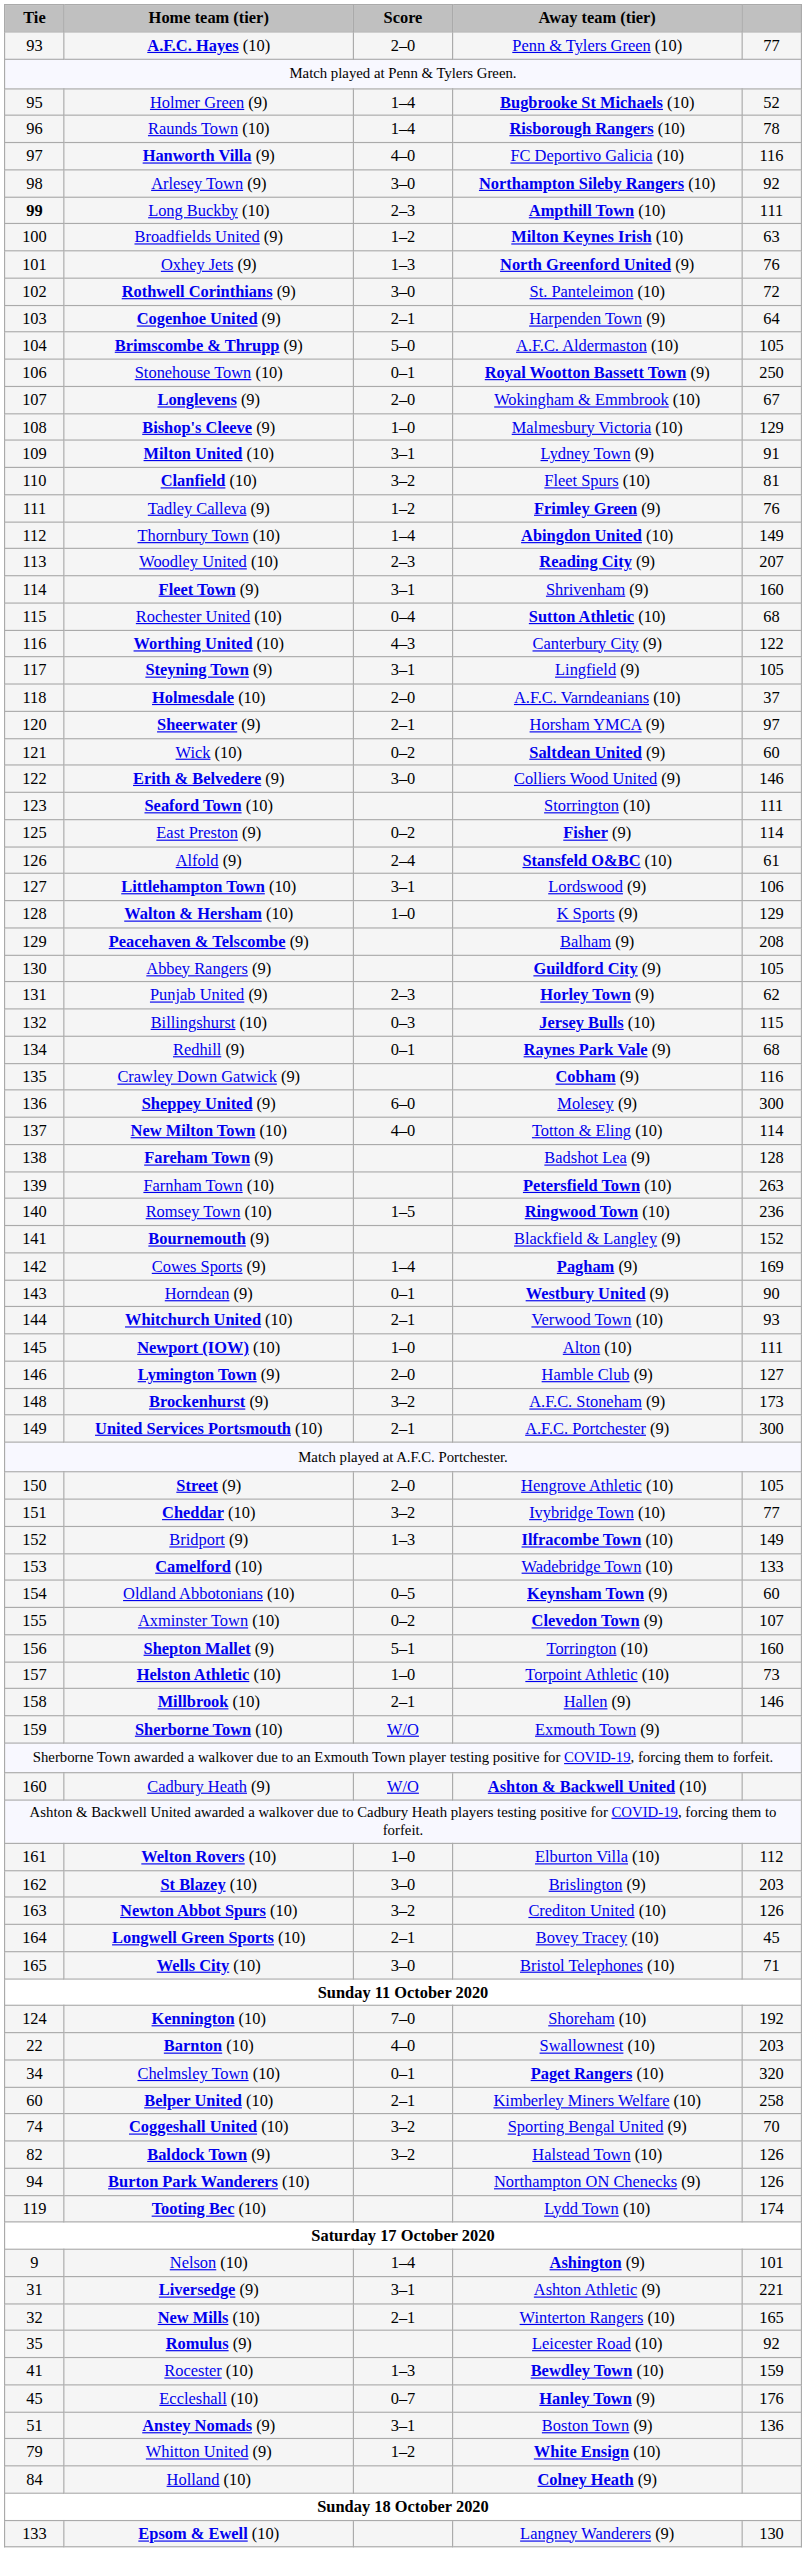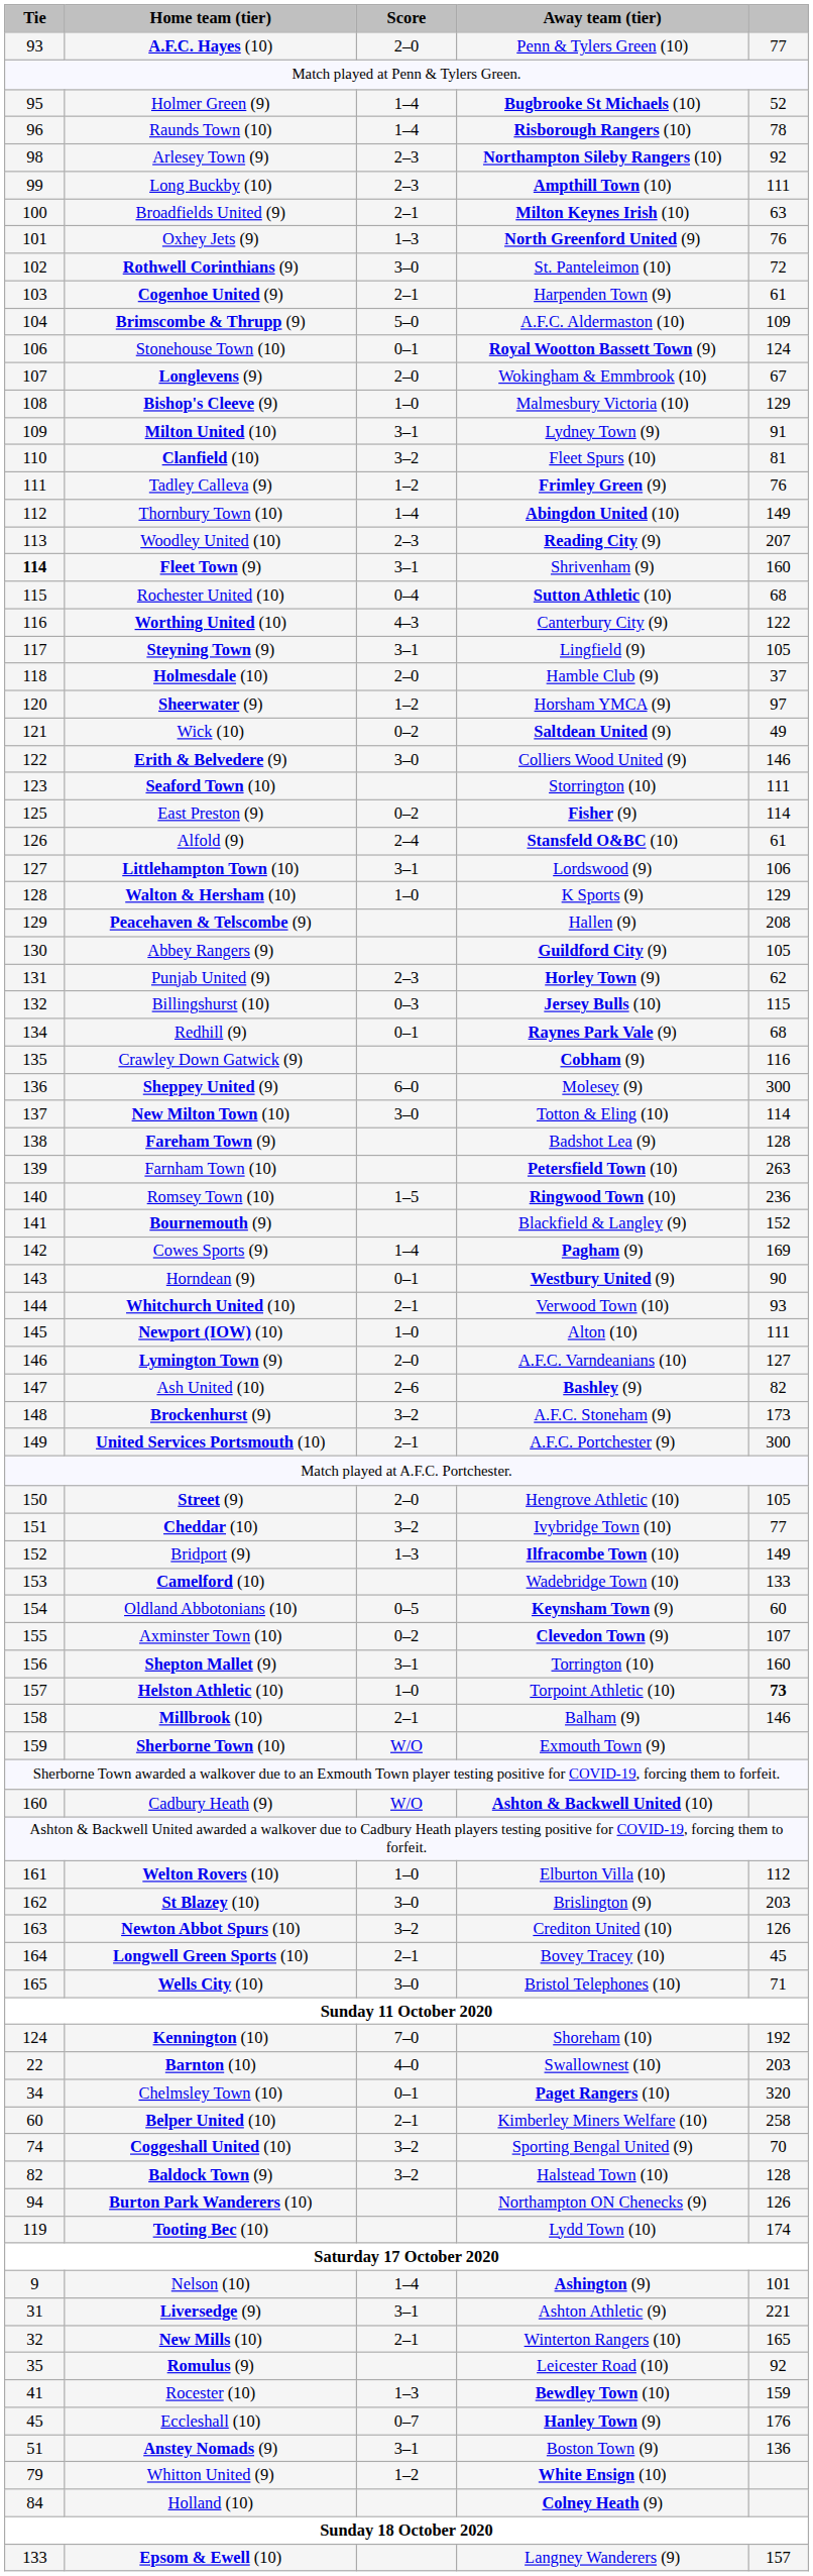 <table class="wikitable" style="width: 700px; background:WhiteSmoke; text-align:center; font-size:90%">
 <tr>
 <td scope="col" style="width:  7.50%; background:silver;"><strong>Tie</strong></td>
 <td scope="col" style="width: 36.25%; background:silver;"><strong>Home team (tier)</strong></td>
 <td scope="col" style="width: 12.50%; background:silver;"><strong>Score</strong></td>
 <td scope="col" style="width: 36.25%; background:silver;"><strong>Away team (tier)</strong></td>
 <td scope="col" style="width:  7.50%; background:silver;"><strong></strong></td>
 </tr>
 <tr>
 <td>93</td>
 <td><strong><a href='#'>A.F.C. Hayes</a></strong> (10)</td>
 <td>2–0</td>
 <td><a href='#'>Penn & Tylers Green</a> (10)</td>
 <td>77</td>
 </tr>
 <tr>
 <td colspan="5" style="background:GhostWhite; height:20px; text-align:center; font-size:90%">Match played at Penn & Tylers Green.</td>
 </tr>
 <tr>
 <td>95</td>
 <td><a href='#'>Holmer Green</a> (9)</td>
 <td>1–4</td>
 <td><strong><a href='#'>Bugbrooke St Michaels</a></strong> (10)</td>
 <td>52</td>
 </tr>
 <tr>
 <td>96</td>
 <td><a href='#'>Raunds Town</a> (10)</td>
 <td>1–4</td>
 <td><strong><a href='#'>Risborough Rangers</a></strong> (10)</td>
 <td>78</td>
 </tr>
 <tr>
-<td>97</td>
-<td><strong><a href='#'>Hanworth Villa</a></strong> (9)</td>
-<td>4–0</td>
-<td><a href='#'>FC Deportivo Galicia</a> (10)</td>
-<td>116</td>
-</tr>
-<tr>
 <td>98</td>
 <td><a href='#'>Arlesey Town</a> (9)</td>
-<td>3–0</td>
+<td>2–3</td>
 <td><strong><a href='#'>Northampton Sileby Rangers</a></strong> (10)</td>
 <td>92</td>
 </tr>
 <tr>
-<td><strong>99</strong></td>
+<td>99</td>
 <td><a href='#'>Long Buckby</a> (10)</td>
 <td>2–3</td>
 <td><strong><a href='#'>Ampthill Town</a></strong> (10)</td>
 <td>111</td>
 </tr>
 <tr>
 <td>100</td>
 <td><a href='#'>Broadfields United</a> (9)</td>
-<td>1–2</td>
+<td>2–1</td>
 <td><strong><a href='#'>Milton Keynes Irish</a></strong> (10)</td>
 <td>63</td>
 </tr>
 <tr>
 <td>101</td>
 <td><a href='#'>Oxhey Jets</a> (9)</td>
 <td>1–3</td>
 <td><strong><a href='#'>North Greenford United</a></strong> (9)</td>
 <td>76</td>
 </tr>
 <tr>
 <td>102</td>
 <td><strong><a href='#'>Rothwell Corinthians</a></strong> (9)</td>
 <td>3–0</td>
 <td><a href='#'>St. Panteleimon</a> (10)</td>
 <td>72</td>
 </tr>
 <tr>
 <td>103</td>
 <td><strong><a href='#'>Cogenhoe United</a></strong> (9)</td>
 <td>2–1</td>
 <td><a href='#'>Harpenden Town</a> (9)</td>
-<td>64</td>
+<td>61</td>
 </tr>
 <tr>
 <td>104</td>
 <td><strong><a href='#'>Brimscombe & Thrupp</a></strong> (9)</td>
 <td>5–0</td>
 <td><a href='#'>A.F.C. Aldermaston</a> (10)</td>
-<td>105</td>
+<td>109</td>
 </tr>
 <tr>
 <td>106</td>
 <td><a href='#'>Stonehouse Town</a> (10)</td>
 <td>0–1</td>
 <td><strong><a href='#'>Royal Wootton Bassett Town</a></strong> (9)</td>
-<td>250</td>
+<td>124</td>
 </tr>
 <tr>
 <td>107</td>
 <td><strong><a href='#'>Longlevens</a></strong> (9)</td>
 <td>2–0</td>
 <td><a href='#'>Wokingham & Emmbrook</a> (10)</td>
 <td>67</td>
 </tr>
 <tr>
 <td>108</td>
 <td><strong><a href='#'>Bishop's Cleeve</a></strong> (9)</td>
 <td>1–0</td>
 <td><a href='#'>Malmesbury Victoria</a> (10)</td>
 <td>129</td>
 </tr>
 <tr>
 <td>109</td>
 <td><strong><a href='#'>Milton United</a></strong> (10)</td>
 <td>3–1</td>
 <td><a href='#'>Lydney Town</a> (9)</td>
 <td>91</td>
 </tr>
 <tr>
 <td>110</td>
 <td><strong><a href='#'>Clanfield</a></strong> (10)</td>
 <td>3–2</td>
 <td><a href='#'>Fleet Spurs</a> (10)</td>
 <td>81</td>
 </tr>
 <tr>
 <td>111</td>
 <td><a href='#'>Tadley Calleva</a> (9)</td>
 <td>1–2</td>
 <td><strong><a href='#'>Frimley Green</a></strong> (9)</td>
 <td>76</td>
 </tr>
 <tr>
 <td>112</td>
 <td><a href='#'>Thornbury Town</a> (10)</td>
 <td>1–4</td>
 <td><strong><a href='#'>Abingdon United</a></strong> (10)</td>
 <td>149</td>
 </tr>
 <tr>
 <td>113</td>
 <td><a href='#'>Woodley United</a> (10)</td>
 <td>2–3</td>
 <td><strong><a href='#'>Reading City</a></strong> (9)</td>
 <td>207</td>
 </tr>
 <tr>
-<td>114</td>
+<td><strong>114</strong></td>
 <td><strong><a href='#'>Fleet Town</a></strong> (9)</td>
 <td>3–1</td>
 <td><a href='#'>Shrivenham</a> (9)</td>
 <td>160</td>
 </tr>
 <tr>
 <td>115</td>
 <td><a href='#'>Rochester United</a> (10)</td>
 <td>0–4</td>
 <td><strong><a href='#'>Sutton Athletic</a></strong> (10)</td>
 <td>68</td>
 </tr>
 <tr>
 <td>116</td>
 <td><strong><a href='#'>Worthing United</a></strong> (10)</td>
 <td>4–3</td>
 <td><a href='#'>Canterbury City</a> (9)</td>
 <td>122</td>
 </tr>
 <tr>
 <td>117</td>
 <td><strong><a href='#'>Steyning Town</a></strong> (9)</td>
 <td>3–1</td>
 <td><a href='#'>Lingfield</a> (9)</td>
 <td>105</td>
 </tr>
 <tr>
 <td>118</td>
 <td><strong><a href='#'>Holmesdale</a></strong> (10)</td>
 <td>2–0</td>
-<td><a href='#'>A.F.C. Varndeanians</a> (10)</td>
+<td><a href='#'>Hamble Club</a> (9)</td>
 <td>37</td>
 </tr>
 <tr>
 <td>120</td>
 <td><strong><a href='#'>Sheerwater</a></strong> (9)</td>
-<td>2–1</td>
+<td>1–2</td>
 <td><a href='#'>Horsham YMCA</a> (9)</td>
 <td>97</td>
 </tr>
 <tr>
 <td>121</td>
 <td><a href='#'>Wick</a> (10)</td>
 <td>0–2</td>
 <td><strong><a href='#'>Saltdean United</a></strong> (9)</td>
-<td>60</td>
+<td>49</td>
 </tr>
 <tr>
 <td>122</td>
 <td><strong><a href='#'>Erith & Belvedere</a></strong> (9)</td>
 <td>3–0</td>
 <td><a href='#'>Colliers Wood United</a> (9)</td>
 <td>146</td>
 </tr>
 <tr>
 <td>123</td>
 <td><strong><a href='#'>Seaford Town</a></strong> (10)</td>
 <td></td>
 <td><a href='#'>Storrington</a> (10)</td>
 <td>111</td>
 </tr>
 <tr>
 <td>125</td>
 <td><a href='#'>East Preston</a> (9)</td>
 <td>0–2</td>
 <td><strong><a href='#'>Fisher</a></strong> (9)</td>
 <td>114</td>
 </tr>
 <tr>
 <td>126</td>
 <td><a href='#'>Alfold</a> (9)</td>
 <td>2–4</td>
 <td><strong><a href='#'>Stansfeld O&BC</a></strong> (10)</td>
 <td>61</td>
 </tr>
 <tr>
 <td>127</td>
 <td><strong><a href='#'>Littlehampton Town</a></strong> (10)</td>
 <td>3–1</td>
 <td><a href='#'>Lordswood</a> (9)</td>
 <td>106</td>
 </tr>
 <tr>
 <td>128</td>
 <td><strong><a href='#'>Walton & Hersham</a></strong> (10)</td>
 <td>1–0</td>
 <td><a href='#'>K Sports</a> (9)</td>
 <td>129</td>
 </tr>
 <tr>
 <td>129</td>
 <td><strong><a href='#'>Peacehaven & Telscombe</a></strong> (9)</td>
 <td></td>
-<td><a href='#'>Balham</a> (9)</td>
+<td><a href='#'>Hallen</a> (9)</td>
 <td>208</td>
 </tr>
 <tr>
 <td>130</td>
 <td><a href='#'>Abbey Rangers</a> (9)</td>
 <td></td>
 <td><strong><a href='#'>Guildford City</a></strong> (9)</td>
 <td>105</td>
 </tr>
 <tr>
 <td>131</td>
 <td><a href='#'>Punjab United</a> (9)</td>
 <td>2–3</td>
 <td><strong><a href='#'>Horley Town</a></strong> (9)</td>
 <td>62</td>
 </tr>
 <tr>
 <td>132</td>
 <td><a href='#'>Billingshurst</a> (10)</td>
 <td>0–3</td>
 <td><strong><a href='#'>Jersey Bulls</a></strong> (10)</td>
 <td>115</td>
 </tr>
 <tr>
 <td>134</td>
 <td><a href='#'>Redhill</a> (9)</td>
 <td>0–1</td>
 <td><strong><a href='#'>Raynes Park Vale</a></strong> (9)</td>
 <td>68</td>
 </tr>
 <tr>
 <td>135</td>
 <td><a href='#'>Crawley Down Gatwick</a> (9)</td>
 <td></td>
 <td><strong><a href='#'>Cobham</a></strong> (9)</td>
 <td>116</td>
 </tr>
 <tr>
 <td>136</td>
 <td><strong><a href='#'>Sheppey United</a></strong> (9)</td>
 <td>6–0</td>
 <td><a href='#'>Molesey</a> (9)</td>
 <td>300</td>
 </tr>
 <tr>
 <td>137</td>
 <td><strong><a href='#'>New Milton Town</a></strong> (10)</td>
-<td>4–0</td>
+<td>3–0</td>
 <td><a href='#'>Totton & Eling</a> (10)</td>
 <td>114</td>
 </tr>
 <tr>
 <td>138</td>
 <td><strong><a href='#'>Fareham Town</a></strong> (9)</td>
 <td></td>
 <td><a href='#'>Badshot Lea</a> (9)</td>
 <td>128</td>
 </tr>
 <tr>
 <td>139</td>
 <td><a href='#'>Farnham Town</a> (10)</td>
 <td></td>
 <td><strong><a href='#'>Petersfield Town</a></strong> (10)</td>
 <td>263</td>
 </tr>
 <tr>
 <td>140</td>
 <td><a href='#'>Romsey Town</a> (10)</td>
 <td>1–5</td>
 <td><strong><a href='#'>Ringwood Town</a></strong> (10)</td>
 <td>236</td>
 </tr>
 <tr>
 <td>141</td>
 <td><strong><a href='#'>Bournemouth</a></strong> (9)</td>
 <td></td>
 <td><a href='#'>Blackfield & Langley</a> (9)</td>
 <td>152</td>
 </tr>
 <tr>
 <td>142</td>
 <td><a href='#'>Cowes Sports</a> (9)</td>
 <td>1–4</td>
 <td><strong><a href='#'>Pagham</a></strong> (9)</td>
 <td>169</td>
 </tr>
 <tr>
 <td>143</td>
 <td><a href='#'>Horndean</a> (9)</td>
 <td>0–1</td>
 <td><strong><a href='#'>Westbury United</a></strong> (9)</td>
 <td>90</td>
 </tr>
 <tr>
 <td>144</td>
 <td><strong><a href='#'>Whitchurch United</a></strong> (10)</td>
 <td>2–1</td>
 <td><a href='#'>Verwood Town</a> (10)</td>
 <td>93</td>
 </tr>
 <tr>
 <td>145</td>
 <td><strong><a href='#'>Newport (IOW)</a></strong> (10)</td>
 <td>1–0</td>
 <td><a href='#'>Alton</a> (10)</td>
 <td>111</td>
 </tr>
 <tr>
 <td>146</td>
 <td><strong><a href='#'>Lymington Town</a></strong> (9)</td>
 <td>2–0</td>
-<td><a href='#'>Hamble Club</a> (9)</td>
+<td><a href='#'>A.F.C. Varndeanians</a> (10)</td>
 <td>127</td>
+</tr>
+<tr>
+<td>147</td>
+<td><a href='#'>Ash United</a> (10)</td>
+<td>2–6</td>
+<td><strong><a href='#'>Bashley</a></strong> (9)</td>
+<td>82</td>
 </tr>
 <tr>
 <td>148</td>
 <td><strong><a href='#'>Brockenhurst</a></strong> (9)</td>
 <td>3–2</td>
 <td><a href='#'>A.F.C. Stoneham</a> (9)</td>
 <td>173</td>
 </tr>
 <tr>
 <td>149</td>
 <td><strong><a href='#'>United Services Portsmouth</a></strong> (10)</td>
 <td>2–1</td>
 <td><a href='#'>A.F.C. Portchester</a> (9)</td>
 <td>300</td>
 </tr>
 <tr>
 <td colspan="5" style="background:GhostWhite; height:20px; text-align:center; font-size:90%">Match played at A.F.C. Portchester.</td>
 </tr>
 <tr>
 <td>150</td>
 <td><strong><a href='#'>Street</a></strong> (9)</td>
 <td>2–0</td>
 <td><a href='#'>Hengrove Athletic</a> (10)</td>
 <td>105</td>
 </tr>
 <tr>
 <td>151</td>
 <td><strong><a href='#'>Cheddar</a></strong> (10)</td>
 <td>3–2</td>
 <td><a href='#'>Ivybridge Town</a> (10)</td>
 <td>77</td>
 </tr>
 <tr>
 <td>152</td>
 <td><a href='#'>Bridport</a> (9)</td>
 <td>1–3</td>
 <td><strong><a href='#'>Ilfracombe Town</a></strong> (10)</td>
 <td>149</td>
 </tr>
 <tr>
 <td>153</td>
 <td><strong><a href='#'>Camelford</a></strong> (10)</td>
 <td></td>
 <td><a href='#'>Wadebridge Town</a> (10)</td>
 <td>133</td>
 </tr>
 <tr>
 <td>154</td>
 <td><a href='#'>Oldland Abbotonians</a> (10)</td>
 <td>0–5</td>
 <td><strong><a href='#'>Keynsham Town</a></strong> (9)</td>
 <td>60</td>
 </tr>
 <tr>
 <td>155</td>
 <td><a href='#'>Axminster Town</a> (10)</td>
 <td>0–2</td>
 <td><strong><a href='#'>Clevedon Town</a></strong> (9)</td>
 <td>107</td>
 </tr>
 <tr>
 <td>156</td>
 <td><strong><a href='#'>Shepton Mallet</a></strong> (9)</td>
-<td>5–1</td>
+<td>3–1</td>
 <td><a href='#'>Torrington</a> (10)</td>
 <td>160</td>
 </tr>
 <tr>
 <td>157</td>
 <td><strong><a href='#'>Helston Athletic</a></strong> (10)</td>
 <td>1–0</td>
 <td><a href='#'>Torpoint Athletic</a> (10)</td>
-<td>73</td>
+<td><strong>73</strong></td>
 </tr>
 <tr>
 <td>158</td>
 <td><strong><a href='#'>Millbrook</a></strong> (10)</td>
 <td>2–1</td>
-<td><a href='#'>Hallen</a> (9)</td>
+<td><a href='#'>Balham</a> (9)</td>
 <td>146</td>
 </tr>
 <tr>
 <td>159</td>
 <td><strong><a href='#'>Sherborne Town</a></strong> (10)</td>
 <td><a href='#'>W/O</a></td>
 <td><a href='#'>Exmouth Town</a> (9)</td>
 <td></td>
 </tr>
 <tr>
 <td colspan="5" style="background:GhostWhite; height:20px; text-align:center; font-size:90%">Sherborne Town awarded a walkover due to an Exmouth Town player testing positive for <a href='#'>COVID-19</a>, forcing them to forfeit.</td>
 </tr>
 <tr>
 <td>160</td>
 <td><a href='#'>Cadbury Heath</a> (9)</td>
 <td><a href='#'>W/O</a></td>
 <td><strong><a href='#'>Ashton & Backwell United</a></strong> (10)</td>
 <td></td>
 </tr>
 <tr>
 <td colspan="5" style="background:GhostWhite; height:20px; text-align:center; font-size:90%">Ashton & Backwell United awarded a walkover due to Cadbury Heath players testing positive for <a href='#'>COVID-19</a>, forcing them to forfeit.</td>
 </tr>
 <tr>
 <td>161</td>
 <td><strong><a href='#'>Welton Rovers</a></strong> (10)</td>
 <td>1–0</td>
 <td><a href='#'>Elburton Villa</a> (10)</td>
 <td>112</td>
 </tr>
 <tr>
 <td>162</td>
 <td><strong><a href='#'>St Blazey</a></strong> (10)</td>
 <td>3–0</td>
 <td><a href='#'>Brislington</a> (9)</td>
 <td>203</td>
 </tr>
 <tr>
 <td>163</td>
 <td><strong><a href='#'>Newton Abbot Spurs</a></strong> (10)</td>
 <td>3–2</td>
 <td><a href='#'>Crediton United</a> (10)</td>
 <td>126</td>
 </tr>
 <tr>
 <td>164</td>
 <td><strong><a href='#'>Longwell Green Sports</a></strong> (10)</td>
 <td>2–1</td>
 <td><a href='#'>Bovey Tracey</a> (10)</td>
 <td>45</td>
 </tr>
 <tr>
 <td>165</td>
 <td><strong><a href='#'>Wells City</a></strong> (10)</td>
 <td>3–0</td>
 <td><a href='#'>Bristol Telephones</a> (10)</td>
 <td>71</td>
 </tr>
 <tr>
 <td colspan="5" style= background:White><strong>Sunday 11 October 2020</strong></td>
 </tr>
 <tr>
 <td>124</td>
 <td><strong><a href='#'>Kennington</a></strong> (10)</td>
 <td>7–0</td>
 <td><a href='#'>Shoreham</a> (10)</td>
 <td>192</td>
 </tr>
 <tr>
 <td>22</td>
 <td><strong><a href='#'>Barnton</a></strong> (10)</td>
 <td>4–0</td>
 <td><a href='#'>Swallownest</a> (10)</td>
 <td>203</td>
 </tr>
 <tr>
 <td>34</td>
 <td><a href='#'>Chelmsley Town</a> (10)</td>
 <td>0–1</td>
 <td><strong><a href='#'>Paget Rangers</a></strong> (10)</td>
 <td>320</td>
 </tr>
 <tr>
 <td>60</td>
 <td><strong><a href='#'>Belper United</a></strong> (10)</td>
 <td>2–1</td>
 <td><a href='#'>Kimberley Miners Welfare</a> (10)</td>
 <td>258</td>
 </tr>
 <tr>
 <td>74</td>
 <td><strong><a href='#'>Coggeshall United</a></strong> (10)</td>
 <td>3–2</td>
 <td><a href='#'>Sporting Bengal United</a> (9)</td>
 <td>70</td>
 </tr>
 <tr>
 <td>82</td>
 <td><strong><a href='#'>Baldock Town</a></strong> (9)</td>
 <td>3–2</td>
 <td><a href='#'>Halstead Town</a> (10)</td>
-<td>126</td>
+<td>128</td>
 </tr>
 <tr>
 <td>94</td>
 <td><strong><a href='#'>Burton Park Wanderers</a></strong> (10)</td>
 <td></td>
 <td><a href='#'>Northampton ON Chenecks</a> (9)</td>
 <td>126</td>
 </tr>
 <tr>
 <td>119</td>
 <td><strong><a href='#'>Tooting Bec</a></strong> (10)</td>
 <td></td>
 <td><a href='#'>Lydd Town</a> (10)</td>
 <td>174</td>
 </tr>
 <tr>
 <td colspan="5" style= background:White><strong>Saturday 17 October 2020</strong></td>
 </tr>
 <tr>
 <td>9</td>
 <td><a href='#'>Nelson</a> (10)</td>
 <td>1–4</td>
 <td><strong><a href='#'>Ashington</a></strong> (9)</td>
 <td>101</td>
 </tr>
 <tr>
 <td>31</td>
 <td><strong><a href='#'>Liversedge</a></strong> (9)</td>
 <td>3–1</td>
 <td><a href='#'>Ashton Athletic</a> (9)</td>
 <td>221</td>
 </tr>
 <tr>
 <td>32</td>
 <td><strong><a href='#'>New Mills</a></strong> (10)</td>
 <td>2–1</td>
 <td><a href='#'>Winterton Rangers</a> (10)</td>
 <td>165</td>
 </tr>
 <tr>
 <td>35</td>
 <td><strong><a href='#'>Romulus</a></strong> (9)</td>
 <td></td>
 <td><a href='#'>Leicester Road</a> (10)</td>
 <td>92</td>
 </tr>
 <tr>
 <td>41</td>
 <td><a href='#'>Rocester</a> (10)</td>
 <td>1–3</td>
 <td><strong><a href='#'>Bewdley Town</a></strong> (10)</td>
 <td>159</td>
 </tr>
 <tr>
 <td>45</td>
 <td><a href='#'>Eccleshall</a> (10)</td>
 <td>0–7</td>
 <td><strong><a href='#'>Hanley Town</a></strong> (9)</td>
 <td>176</td>
 </tr>
 <tr>
 <td>51</td>
 <td><strong><a href='#'>Anstey Nomads</a></strong> (9)</td>
 <td>3–1</td>
 <td><a href='#'>Boston Town</a> (9)</td>
 <td>136</td>
 </tr>
 <tr>
 <td>79</td>
 <td><a href='#'>Whitton United</a> (9)</td>
 <td>1–2</td>
 <td><strong><a href='#'>White Ensign</a></strong> (10)</td>
 <td></td>
 </tr>
 <tr>
 <td>84</td>
 <td><a href='#'>Holland</a> (10)</td>
 <td></td>
 <td><strong><a href='#'>Colney Heath</a></strong> (9)</td>
 <td></td>
 </tr>
 <tr>
 <td colspan="5" style= background:White><strong>Sunday 18 October 2020</strong></td>
 </tr>
 <tr>
 <td>133</td>
 <td><strong><a href='#'>Epsom & Ewell</a></strong> (10)</td>
 <td></td>
 <td><a href='#'>Langney Wanderers</a> (9)</td>
-<td>130</td>
+<td>157</td>
 </tr>
 </table>
